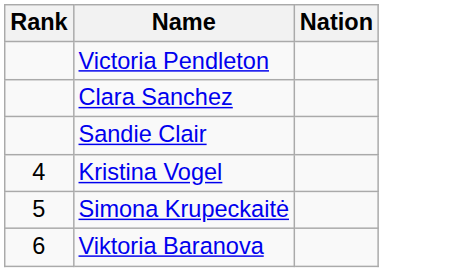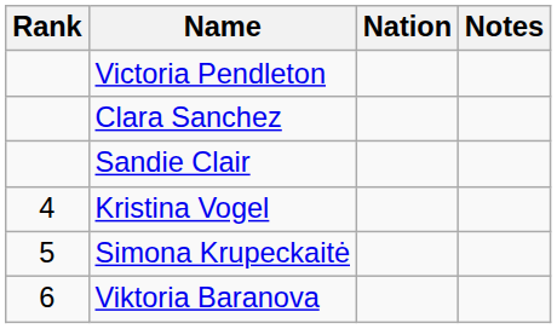 <table class="wikitable sortable" style="text-align:center">
 <tr>
 <th>Rank</th>
 <th>Name</th>
 <th>Nation</th>
+<th>Notes</th>
 </tr>
 <tr>
 <td></td>
 <td align=left><a href='#'>Victoria Pendleton</a></td>
 <td align=left></td>
+<td></td>
 </tr>
 <tr>
 <td></td>
 <td align=left><a href='#'>Clara Sanchez</a></td>
 <td align=left></td>
+<td></td>
 </tr>
 <tr>
 <td></td>
 <td align=left><a href='#'>Sandie Clair</a></td>
 <td align=left></td>
+<td></td>
 </tr>
 <tr>
 <td>4</td>
 <td align=left><a href='#'>Kristina Vogel</a></td>
 <td align=left></td>
+<td></td>
 </tr>
 <tr>
 <td>5</td>
 <td align=left><a href='#'>Simona Krupeckaitė</a></td>
 <td align=left></td>
+<td></td>
 </tr>
 <tr>
 <td>6</td>
 <td align=left><a href='#'>Viktoria Baranova</a></td>
 <td align=left></td>
+<td></td>
 </tr>
 </table>
